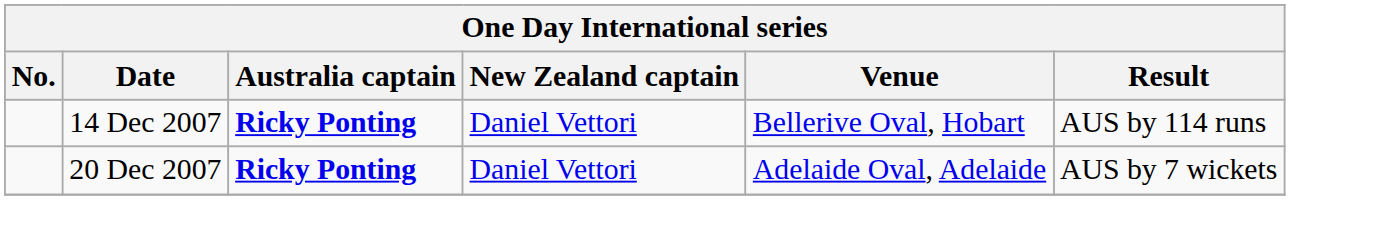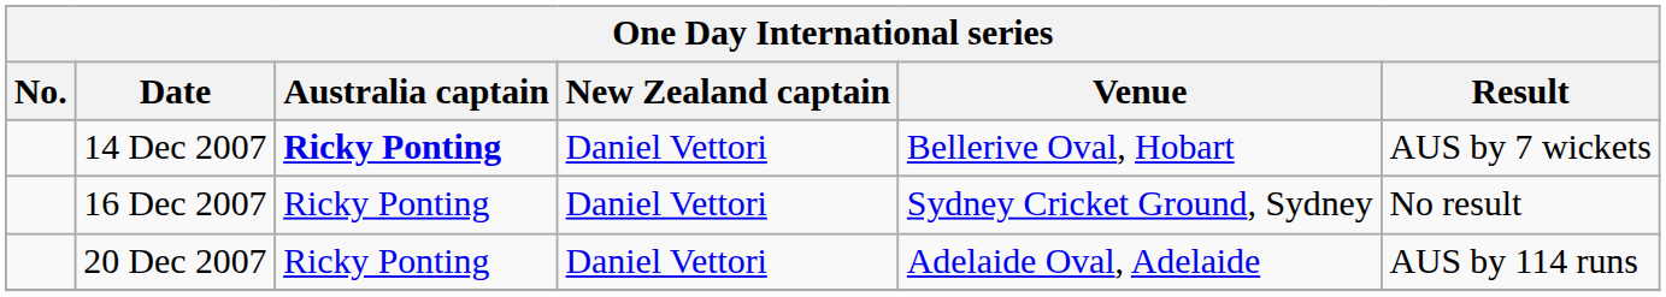 <table class="wikitable">
 <tr>
 <th colspan="6">One Day International series</th>
 </tr>
 <tr>
 <th>No.</th>
 <th>Date</th>
 <th>Australia captain</th>
 <th>New Zealand captain</th>
 <th>Venue</th>
 <th>Result</th>
 </tr>
 <tr>
 <td></td>
 <td>14 Dec 2007</td>
 <td><strong><a href='#'>Ricky Ponting</a></strong></td>
 <td><a href='#'>Daniel Vettori</a></td>
 <td><a href='#'>Bellerive Oval</a>, <a href='#'>Hobart</a></td>
-<td>AUS by 114 runs</td>
+<td>AUS by 7 wickets</td>
+</tr>
+<tr>
+<td></td>
+<td>16 Dec 2007</td>
+<td><a href='#'>Ricky Ponting</a></td>
+<td><a href='#'>Daniel Vettori</a></td>
+<td><a href='#'>Sydney Cricket Ground</a>, Sydney</td>
+<td>No result</td>
 </tr>
 <tr>
 <td></td>
 <td>20 Dec 2007</td>
-<td><strong><a href='#'>Ricky Ponting</a></strong></td>
+<td><a href='#'>Ricky Ponting</a></td>
 <td><a href='#'>Daniel Vettori</a></td>
 <td><a href='#'>Adelaide Oval</a>, <a href='#'>Adelaide</a></td>
-<td>AUS by 7 wickets</td>
+<td>AUS by 114 runs</td>
 </tr>
 <tr>
 </tr>
 </table>
